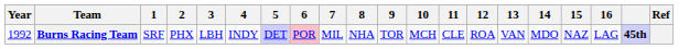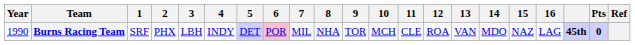 <table class="wikitable" style="text-align:center; font-size:90%">
 <tr>
 <th>Year</th>
 <th>Team</th>
 <th>1</th>
 <th>2</th>
 <th>3</th>
 <th>4</th>
 <th>5</th>
 <th>6</th>
 <th>7</th>
 <th>8</th>
 <th>9</th>
 <th>10</th>
 <th>11</th>
 <th>12</th>
 <th>13</th>
 <th>14</th>
 <th>15</th>
 <th>16</th>
 <th></th>
+<th>Pts</th>
 <th>Ref</th>
 </tr>
 <tr>
-<td><a href='#'>1992</a></td>
+<td><a href='#'>1990</a></td>
 <th><a href='#'>Burns Racing Team</a></th>
 <td><a href='#'>SRF</a></td>
 <td><a href='#'>PHX</a></td>
 <td><a href='#'>LBH</a></td>
 <td><a href='#'>INDY</a></td>
 <td style="background:#CFCFFF;"><a href='#'>DET</a><br></td>
 <td style="background: pink;"><a href='#'>POR</a></td>
 <td><a href='#'>MIL</a></td>
 <td><a href='#'>NHA</a></td>
 <td><a href='#'>TOR</a></td>
 <td><a href='#'>MCH</a></td>
 <td><a href='#'>CLE</a></td>
 <td><a href='#'>ROA</a></td>
 <td><a href='#'>VAN</a></td>
 <td><a href='#'>MDO</a></td>
 <td><a href='#'>NAZ</a></td>
 <td><a href='#'>LAG</a></td>
 <th style="background:#CFCFFF;">45th</th>
+<th style="background:#CFCFFF;">0</th>
 <th></th>
 </tr>
 </table>
